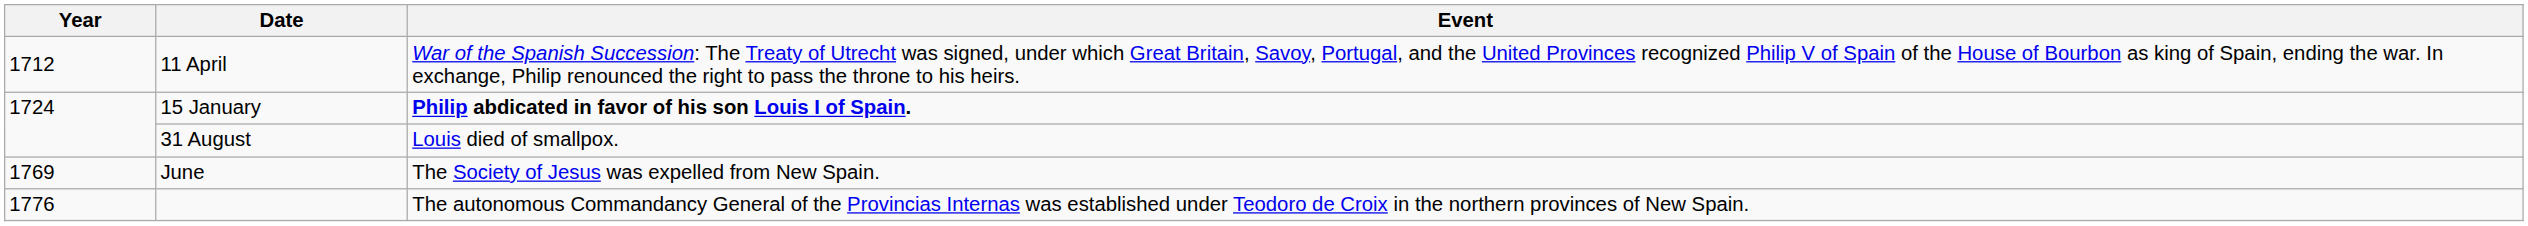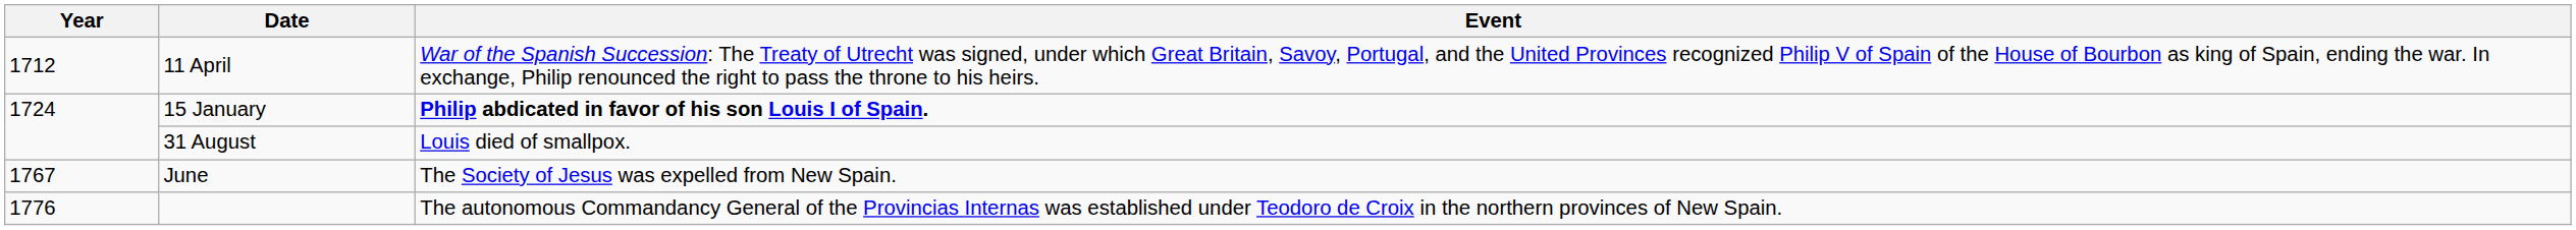 <table class="wikitable" width="100%">
 <tr>
 <th style="width:6%">Year</th>
 <th style="width:10%">Date</th>
 <th>Event</th>
 </tr>
 <tr>
 <td>1712</td>
 <td>11 April</td>
 <td><em><a href='#'>War of the Spanish Succession</a></em>: The <a href='#'>Treaty of Utrecht</a> was signed, under which <a href='#'>Great Britain</a>, <a href='#'>Savoy</a>, <a href='#'>Portugal</a>, and the <a href='#'>United Provinces</a> recognized <a href='#'>Philip V of Spain</a> of the <a href='#'>House of Bourbon</a> as king of Spain, ending the war.  In exchange, Philip renounced the right to pass the throne to his heirs.</td>
 </tr>
 <tr>
 <td rowspan="2" valign="top">1724</td>
 <td>15 January</td>
 <td><strong><a href='#'>Philip</a> abdicated in favor of his son <a href='#'>Louis I of Spain</a>.</strong></td>
 </tr>
 <tr>
 <td>31 August</td>
 <td><a href='#'>Louis</a> died of smallpox.</td>
 </tr>
 <tr>
-<td>1769</td>
+<td>1767</td>
 <td>June</td>
 <td>The <a href='#'>Society of Jesus</a> was expelled from New Spain.</td>
 </tr>
 <tr>
 <td>1776</td>
 <td></td>
 <td>The autonomous Commandancy General of the <a href='#'>Provincias Internas</a> was established under <a href='#'>Teodoro de Croix</a> in the northern provinces of New Spain.</td>
 </tr>
 </table>
